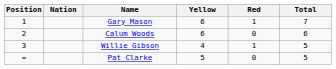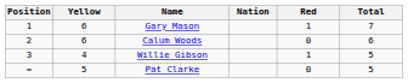 <table class="wikitable" style="font-size: 95%; text-align: center;">
 <tr>
 <th width=40>Position</th>
+<th width=80>Yellow</th>
+<th width=150>Name</th>
 <th width=60>Nation</th>
-<th width=150>Name</th>
-<th width=80>Yellow</th>
 <th width=80>Red</th>
 <th width=80>Total</th>
 </tr>
 <tr>
 <td>1</td>
+<td>6</td>
+<td><a href='#'>Gary Mason</a></td>
 <td></td>
-<td><a href='#'>Gary Mason</a></td>
-<td>6</td>
 <td>1</td>
 <td>7</td>
 </tr>
 <tr>
 <td>2</td>
+<td>6</td>
+<td><a href='#'>Calum Woods</a></td>
 <td></td>
-<td><a href='#'>Calum Woods</a></td>
-<td>6</td>
 <td>0</td>
 <td>6</td>
 </tr>
 <tr>
 <td>3</td>
+<td>4</td>
+<td><a href='#'>Willie Gibson</a></td>
 <td></td>
-<td><a href='#'>Willie Gibson</a></td>
-<td>4</td>
 <td>1</td>
 <td>5</td>
 </tr>
 <tr>
 <td>=</td>
+<td>5</td>
+<td><a href='#'>Pat Clarke</a></td>
 <td></td>
-<td><a href='#'>Pat Clarke</a></td>
-<td>5</td>
 <td>0</td>
 <td>5</td>
 </tr>
 </table>
